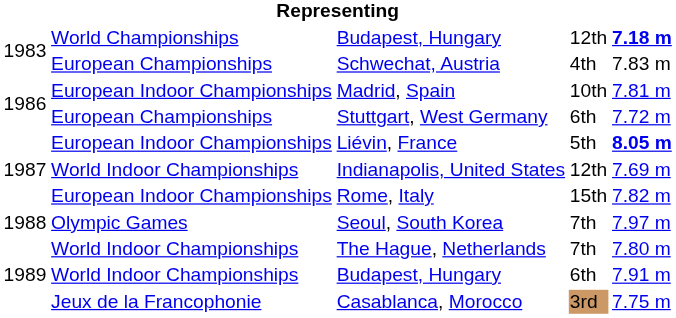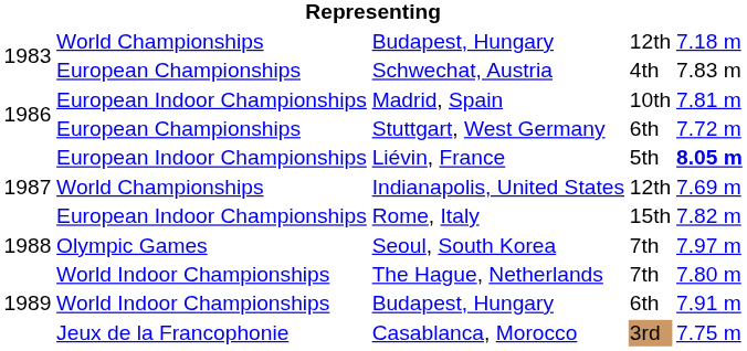 <table>
 <tr>
 <th colspan="5">Representing </th>
 </tr>
 <tr>
 <td rowspan=2>1983</td>
 <td><a href='#'>World Championships</a></td>
 <td><a href='#'>Budapest, Hungary</a></td>
 <td>12th</td>
-<td><strong><a href='#'>7.18 m</a></strong></td>
+<td><a href='#'>7.18 m</a></td>
 </tr>
 <tr>
 <td><a href='#'>European Championships</a></td>
 <td><a href='#'>Schwechat, Austria</a></td>
 <td>4th</td>
 <td>7.83 m</td>
 </tr>
 <tr>
 <td rowspan=2>1986</td>
 <td><a href='#'>European Indoor Championships</a></td>
 <td><a href='#'>Madrid</a>, <a href='#'>Spain</a></td>
 <td>10th</td>
 <td><a href='#'>7.81 m</a></td>
 </tr>
 <tr>
 <td><a href='#'>European Championships</a></td>
 <td><a href='#'>Stuttgart</a>, <a href='#'>West Germany</a></td>
 <td>6th</td>
 <td><a href='#'>7.72 m</a></td>
 </tr>
 <tr>
 <td rowspan=3>1987</td>
 <td><a href='#'>European Indoor Championships</a></td>
 <td><a href='#'>Liévin</a>, <a href='#'>France</a></td>
 <td>5th</td>
 <td><strong><a href='#'>8.05 m</a></strong></td>
 </tr>
 <tr>
-<td><a href='#'>World Indoor Championships</a></td>
+<td><a href='#'>World Championships</a></td>
 <td><a href='#'>Indianapolis, United States</a></td>
 <td>12th</td>
 <td><a href='#'>7.69 m</a></td>
 </tr>
 <tr>
 <td><a href='#'>European Indoor Championships</a></td>
 <td><a href='#'>Rome</a>, <a href='#'>Italy</a></td>
 <td>15th</td>
 <td><a href='#'>7.82 m</a></td>
 </tr>
 <tr>
 <td>1988</td>
 <td><a href='#'>Olympic Games</a></td>
 <td><a href='#'>Seoul</a>, <a href='#'>South Korea</a></td>
 <td>7th</td>
 <td><a href='#'>7.97 m</a></td>
 </tr>
 <tr>
 <td rowspan=3>1989</td>
 <td><a href='#'>World Indoor Championships</a></td>
 <td><a href='#'>The Hague</a>, <a href='#'>Netherlands</a></td>
 <td>7th</td>
 <td><a href='#'>7.80 m</a></td>
 </tr>
 <tr>
 <td><a href='#'>World Indoor Championships</a></td>
 <td><a href='#'>Budapest, Hungary</a></td>
 <td>6th</td>
 <td><a href='#'>7.91 m</a></td>
 </tr>
 <tr>
 <td><a href='#'>Jeux de la Francophonie</a></td>
 <td><a href='#'>Casablanca</a>, <a href='#'>Morocco</a></td>
 <td bgcolor="cc9966">3rd</td>
 <td><a href='#'>7.75 m</a></td>
 </tr>
 </table>
